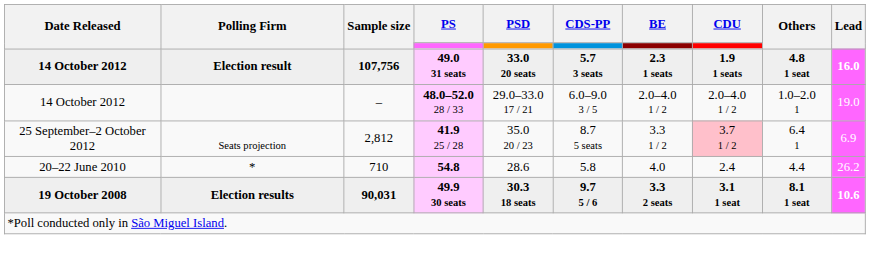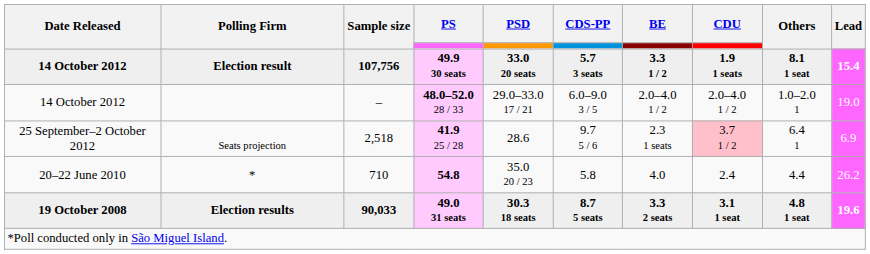 <table class="wikitable" style="text-align:center; font-size:87%; line-height:16px;">
 <tr style="height:42px;">
 <th style="width:165px;" rowspan="2">Date Released</th>
 <th style="width:195px;" rowspan="2">Polling Firm</th>
 <th style="width:70px;" rowspan="2">Sample size</th>
 <th><a href='#'>PS</a></th>
 <th><a href='#'>PSD</a></th>
 <th><a href='#'>CDS-PP</a></th>
 <th><a href='#'>BE</a></th>
 <th><a href='#'>CDU</a></th>
 <th style="width:70px;" rowspan="2">Others</th>
 <th style="width:25px;" rowspan="2">Lead</th>
 </tr>
 <tr>
 <th style="background:#FF66FF; width:70px;"></th>
 <th style="background:#FF9900; width:70px;"></th>
 <th style="background:#0093DD; width:70px;"></th>
 <th style="background:darkRed; width:70px;"></th>
 <th style="background:red; width:70px;"></th>
 </tr>
 <tr style="background:#EFEFEF; font-weight:bold;">
 <td align="center">14 October 2012</td>
 <td align="center">Election result</td>
 <td align="center">107,756</td>
-<td align="center" style="background:#FFCBFF">49.0<br><small>31 seats</small></td>
+<td style="background:#FFCBFF">49.9<br><small>30 seats</small></td>
 <td align="center">33.0<br><small>20 seats</small></td>
 <td align="center">5.7<br><small>3 seats</small></td>
-<td align="center">2.3<br><small>1 seats</small></td>
+<td align="center">3.3<br><small>1 / 2 </small></td>
 <td align="center">1.9<br><small>1 seats</small></td>
-<td>4.8<br><small>1 seat</small></td>
-<td style="background:#FF66FF; color:white">16.0</td>
+<td align="center">8.1<br><small>1 seat</small></td>
+<td style="background:#FF66FF; color:white">15.4</td>
 </tr>
 <tr>
 <td align="center">14 October 2012</td>
 <td align="center"></td>
 <td align="center">–</td>
 <td align="center" style="background:#FFCBFF"><strong>48.0–52.0</strong><br><small>28 / 33 </small></td>
 <td align="center">29.0–33.0<br><small>17 / 21 </small></td>
 <td align="center">6.0–9.0<br><small>3 / 5 </small></td>
 <td align="center">2.0–4.0<br><small>1 / 2 </small></td>
 <td align="center">2.0–4.0<br><small>1 / 2 </small></td>
 <td align="center">1.0–2.0<br><small>1 </small></td>
 <td style="background:#FF66FF; color:white;">19.0</td>
 </tr>
 <tr>
 <td align="center">25 September–2 October 2012</td>
 <td align="center"><br><small>Seats projection</small></td>
-<td align="center">2,812</td>
+<td align="center">2,518</td>
 <td align="center" style="background:#FFCBFF"><strong>41.9</strong><br><small>25 / 28</small></td>
-<td align="center">35.0<br><small>20 / 23 </small></td>
-<td>8.7<br><small>5 seats</small></td>
-<td align="center">3.3<br><small>1 / 2 </small></td>
+<td align="center">28.6</td>
+<td align="center">9.7<br><small>5 / 6</small></td>
+<td align="center">2.3<br><small>1 seats</small></td>
 <td align="center" style="background: pink;">3.7<br><small>1 / 2 </small></td>
 <td align="center">6.4<br><small>1 </small></td>
 <td style="background:#FF66FF; color:white;">6.9</td>
 </tr>
 <tr>
 <td align="center">20–22 June 2010</td>
 <td align="center">*</td>
 <td align="center">710</td>
 <td align="center" style="background:#FFCBFF"><strong>54.8</strong></td>
-<td align="center">28.6</td>
+<td align="center">35.0<br><small>20 / 23 </small></td>
 <td align="center">5.8</td>
 <td align="center">4.0</td>
 <td align="center">2.4</td>
 <td align="center">4.4</td>
 <td style="background:#FF66FF; color:white;">26.2</td>
 </tr>
 <tr style="background:#EFEFEF; font-weight:bold;">
 <td style="text-align:center;">19 October 2008</td>
 <td style="text-align:center;">Election results</td>
-<td style="text-align:center;">90,031</td>
-<td style="background:#FFCBFF">49.9<br><small>30 seats</small></td>
+<td style="text-align:center;">90,033</td>
+<td align="center" style="background:#FFCBFF">49.0<br><small>31 seats</small></td>
 <td>30.3<br><small>18 seats</small></td>
-<td align="center">9.7<br><small>5 / 6</small></td>
+<td>8.7<br><small>5 seats</small></td>
 <td>3.3<br><small>2 seats</small></td>
 <td>3.1<br><small>1 seat</small></td>
-<td align="center">8.1<br><small>1 seat</small></td>
-<td style="background:#FF66FF; color:white;">10.6</td>
+<td>4.8<br><small>1 seat</small></td>
+<td style="background:#FF66FF; color:white;">19.6</td>
 </tr>
 <tr>
 <td colspan=10 align=left>*Poll conducted only in <a href='#'>São Miguel Island</a>.</td>
 </tr>
 </table>
